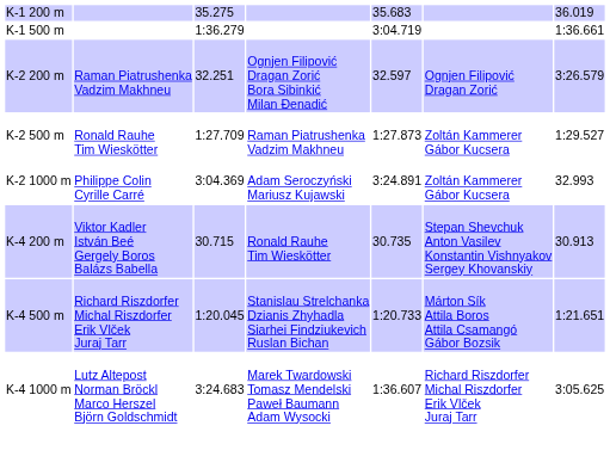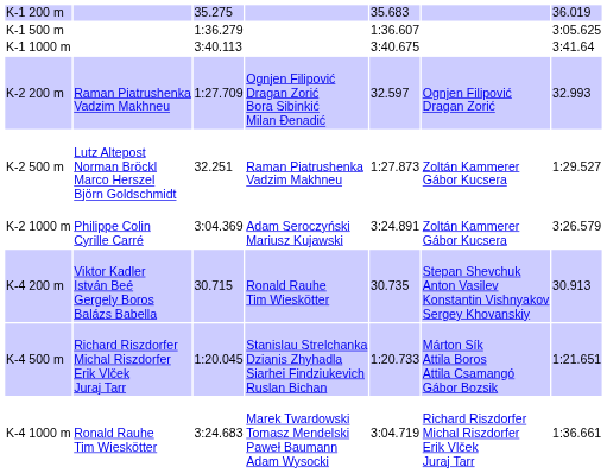 <table>
 <tr bgcolor=ccccff>
 <td>K-1 200 m</td>
 <td></td>
 <td>35.275</td>
 <td></td>
 <td>35.683</td>
 <td></td>
 <td>36.019</td>
 </tr>
 <tr>
 <td>K-1 500 m</td>
 <td></td>
 <td>1:36.279</td>
 <td></td>
-<td>3:04.719</td>
+<td>1:36.607</td>
 <td></td>
-<td>1:36.661</td>
+<td>3:05.625</td>
+</tr>
+<tr>
+<td>K-1 1000 m</td>
+<td></td>
+<td>3:40.113</td>
+<td></td>
+<td>3:40.675</td>
+<td></td>
+<td>3:41.64</td>
 </tr>
 <tr bgcolor=ccccff>
 <td>K-2 200 m</td>
 <td><br><a href='#'>Raman Piatrushenka</a><br><a href='#'>Vadzim Makhneu</a></td>
-<td>32.251</td>
+<td>1:27.709</td>
 <td><br><a href='#'>Ognjen Filipović</a><br><a href='#'>Dragan Zorić</a><br><a href='#'>Bora Sibinkić</a><br><a href='#'>Milan Đenadić</a></td>
 <td>32.597</td>
 <td><br><a href='#'>Ognjen Filipović</a><br><a href='#'>Dragan Zorić</a></td>
-<td>3:26.579</td>
+<td>32.993</td>
 </tr>
 <tr>
 <td>K-2 500 m</td>
-<td><br><a href='#'>Ronald Rauhe</a><br><a href='#'>Tim Wieskötter</a></td>
-<td>1:27.709</td>
+<td><br><a href='#'>Lutz Altepost</a><br><a href='#'>Norman Bröckl</a><br><a href='#'>Marco Herszel</a><br><a href='#'>Björn Goldschmidt</a></td>
+<td>32.251</td>
 <td><br><a href='#'>Raman Piatrushenka</a><br><a href='#'>Vadzim Makhneu</a></td>
 <td>1:27.873</td>
 <td><br><a href='#'>Zoltán Kammerer</a><br><a href='#'>Gábor Kucsera</a></td>
 <td>1:29.527</td>
 </tr>
 <tr>
 <td>K-2 1000 m</td>
 <td><br><a href='#'>Philippe Colin</a><br><a href='#'>Cyrille Carré</a></td>
 <td>3:04.369</td>
 <td><br><a href='#'>Adam Seroczyński</a><br><a href='#'>Mariusz Kujawski</a></td>
 <td>3:24.891</td>
 <td><br><a href='#'>Zoltán Kammerer</a><br><a href='#'>Gábor Kucsera</a></td>
-<td>32.993</td>
+<td>3:26.579</td>
 </tr>
 <tr bgcolor=ccccff>
 <td>K-4 200 m</td>
 <td><br><a href='#'>Viktor Kadler</a><br><a href='#'>István Beé</a><br><a href='#'>Gergely Boros</a><br><a href='#'>Balázs Babella</a></td>
 <td>30.715</td>
 <td><br><a href='#'>Ronald Rauhe</a><br><a href='#'>Tim Wieskötter</a></td>
 <td>30.735</td>
 <td><br><a href='#'>Stepan Shevchuk</a><br><a href='#'>Anton Vasilev</a><br><a href='#'>Konstantin Vishnyakov</a><br><a href='#'>Sergey Khovanskiy</a></td>
 <td>30.913</td>
 </tr>
 <tr bgcolor=ccccff>
 <td>K-4 500 m</td>
 <td><br><a href='#'>Richard Riszdorfer</a><br><a href='#'>Michal Riszdorfer</a><br><a href='#'>Erik Vlček</a><br><a href='#'>Juraj Tarr</a></td>
 <td>1:20.045</td>
 <td><br><a href='#'>Stanislau Strelchanka</a><br><a href='#'>Dzianis Zhyhadla</a><br><a href='#'>Siarhei Findziukevich</a><br><a href='#'>Ruslan Bichan</a></td>
 <td>1:20.733</td>
 <td><br><a href='#'>Márton Sík</a><br><a href='#'>Attila Boros</a><br><a href='#'>Attila Csamangó</a><br><a href='#'>Gábor Bozsik</a></td>
 <td>1:21.651</td>
 </tr>
 <tr>
 <td>K-4 1000 m</td>
-<td><br><a href='#'>Lutz Altepost</a><br><a href='#'>Norman Bröckl</a><br><a href='#'>Marco Herszel</a><br><a href='#'>Björn Goldschmidt</a></td>
+<td><br><a href='#'>Ronald Rauhe</a><br><a href='#'>Tim Wieskötter</a></td>
 <td>3:24.683</td>
 <td><br><a href='#'>Marek Twardowski</a><br><a href='#'>Tomasz Mendelski</a><br><a href='#'>Paweł Baumann</a><br><a href='#'>Adam Wysocki</a></td>
-<td>1:36.607</td>
+<td>3:04.719</td>
 <td><br><a href='#'>Richard Riszdorfer</a><br><a href='#'>Michal Riszdorfer</a><br><a href='#'>Erik Vlček</a><br><a href='#'>Juraj Tarr</a></td>
-<td>3:05.625</td>
+<td>1:36.661</td>
 </tr>
 </table>
